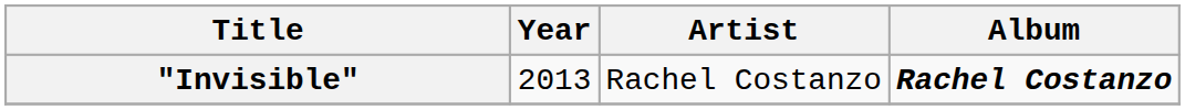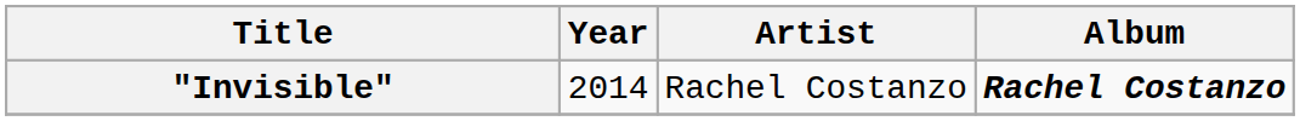 <table class="wikitable plainrowheaders" style="text-align:center;" border="1">
 <tr>
 <th scope="col" style="width:16em;">Title</th>
 <th scope="col">Year</th>
 <th scope="col">Artist</th>
 <th scope="col">Album</th>
 </tr>
 <tr>
 <th scope="row">"Invisible"<br></th>
-<td>2013</td>
+<td>2014</td>
 <td>Rachel Costanzo</td>
 <td><strong><em>Rachel Costanzo</em></strong></td>
 </tr>
 <tr>
 </tr>
 </table>
